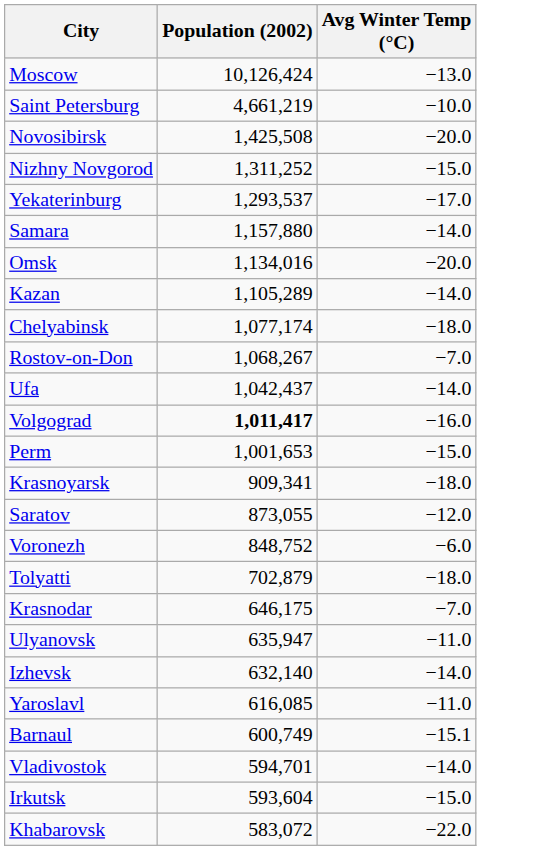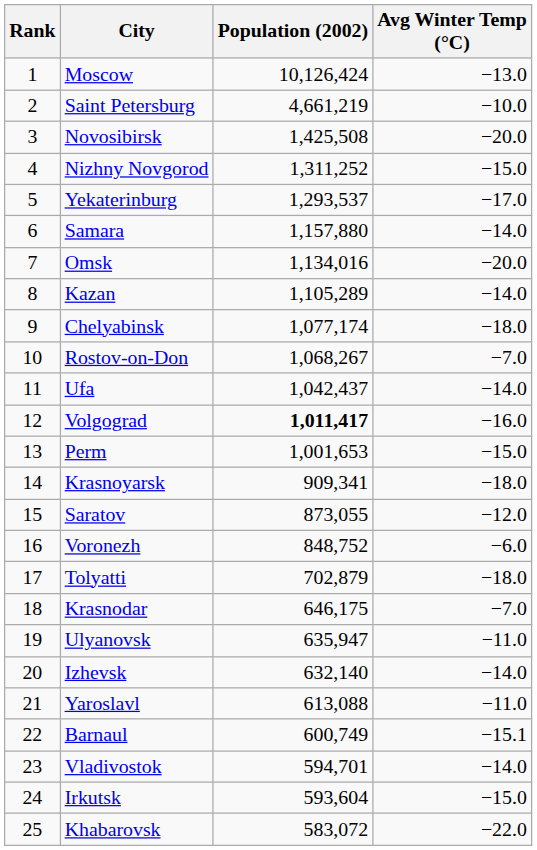 <table class='wikitable sortable'>
 <tr>
+<th>Rank</th>
 <th>City</th>
 <th>Population (2002)</th>
 <th data-sort-type="number">Avg Winter Temp<br>(°C)</th>
 </tr>
 <tr>
+<td align="center">1</td>
 <td><a href='#'>Moscow</a></td>
 <td align="right">10,126,424</td>
 <td align="right">−13.0 </td>
 </tr>
 <tr>
+<td align="center">2</td>
 <td><a href='#'>Saint Petersburg</a></td>
 <td align="right">4,661,219</td>
 <td align="right">−10.0 </td>
 </tr>
 <tr>
+<td align="center">3</td>
 <td><a href='#'>Novosibirsk</a></td>
 <td align="right">1,425,508</td>
 <td align="right">−20.0 </td>
 </tr>
 <tr>
+<td align="center">4</td>
 <td><a href='#'>Nizhny Novgorod</a></td>
 <td align="right">1,311,252</td>
 <td align="right">−15.0 </td>
 </tr>
 <tr>
+<td align="center">5</td>
 <td><a href='#'>Yekaterinburg</a></td>
 <td align="right">1,293,537</td>
 <td align="right">−17.0 </td>
 </tr>
 <tr>
+<td align="center">6</td>
 <td><a href='#'>Samara</a></td>
 <td align="right">1,157,880</td>
 <td align="right">−14.0 </td>
 </tr>
 <tr>
+<td align="center">7</td>
 <td><a href='#'>Omsk</a></td>
 <td align="right">1,134,016</td>
 <td align="right">−20.0 </td>
 </tr>
 <tr>
+<td align="center">8</td>
 <td><a href='#'>Kazan</a></td>
 <td align="right">1,105,289</td>
 <td align="right">−14.0 </td>
 </tr>
 <tr>
+<td align="center">9</td>
 <td><a href='#'>Chelyabinsk</a></td>
 <td align="right">1,077,174</td>
 <td align="right">−18.0 </td>
 </tr>
 <tr>
+<td align="center">10</td>
 <td><a href='#'>Rostov-on-Don</a></td>
 <td align="right">1,068,267</td>
 <td align="right">−7.0 </td>
 </tr>
 <tr>
+<td align="center">11</td>
 <td><a href='#'>Ufa</a></td>
 <td align="right">1,042,437</td>
 <td align="right">−14.0 </td>
 </tr>
 <tr>
+<td align="center">12</td>
 <td><a href='#'>Volgograd</a></td>
 <td align="right"><strong>1,011,417</strong></td>
 <td align="right">−16.0 </td>
 </tr>
 <tr>
+<td align="center">13</td>
 <td><a href='#'>Perm</a></td>
 <td align="right">1,001,653</td>
 <td align="right">−15.0 </td>
 </tr>
 <tr>
+<td align="center">14</td>
 <td><a href='#'>Krasnoyarsk</a></td>
 <td align="right">909,341</td>
 <td align="right">−18.0 </td>
 </tr>
 <tr>
+<td align="center">15</td>
 <td><a href='#'>Saratov</a></td>
 <td align="right">873,055</td>
 <td align="right">−12.0 </td>
 </tr>
 <tr>
+<td align="center">16</td>
 <td><a href='#'>Voronezh</a></td>
 <td align="right">848,752</td>
 <td align="right">−6.0 </td>
 </tr>
 <tr>
+<td align="center">17</td>
 <td><a href='#'>Tolyatti</a></td>
 <td align="right">702,879</td>
 <td align="right">−18.0 </td>
 </tr>
 <tr>
+<td align="center">18</td>
 <td><a href='#'>Krasnodar</a></td>
 <td align="right">646,175</td>
 <td align="right">−7.0 </td>
 </tr>
 <tr>
+<td align="center">19</td>
 <td><a href='#'>Ulyanovsk</a></td>
 <td align="right">635,947</td>
 <td align="right">−11.0 </td>
 </tr>
 <tr>
+<td align="center">20</td>
 <td><a href='#'>Izhevsk</a></td>
 <td align="right">632,140</td>
 <td align="right">−14.0 </td>
 </tr>
 <tr>
+<td align="center">21</td>
 <td><a href='#'>Yaroslavl</a></td>
-<td align="right">616,085</td>
+<td align="right">613,088</td>
 <td align="right">−11.0 </td>
 </tr>
 <tr>
+<td align="center">22</td>
 <td><a href='#'>Barnaul</a></td>
 <td align="right">600,749</td>
 <td align="right">−15.1</td>
 </tr>
 <tr>
+<td align="center">23</td>
 <td><a href='#'>Vladivostok</a></td>
 <td align="right">594,701</td>
 <td align="right">−14.0 </td>
 </tr>
 <tr>
+<td align="center">24</td>
 <td><a href='#'>Irkutsk</a></td>
 <td align="right">593,604</td>
 <td align="right">−15.0 </td>
 </tr>
 <tr>
+<td align="center">25</td>
 <td><a href='#'>Khabarovsk</a></td>
 <td align="right">583,072</td>
 <td align="right">−22.0 </td>
 </tr>
 </table>
